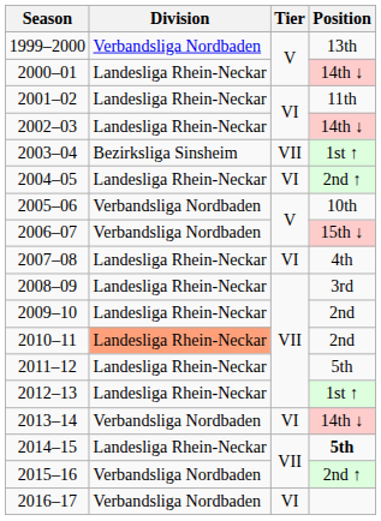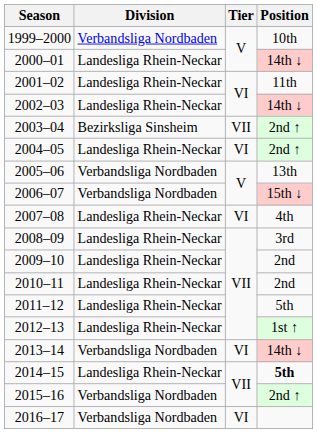 <table class="wikitable">
 <tr>
 <th>Season</th>
 <th>Division</th>
 <th>Tier</th>
 <th>Position</th>
 </tr>
 <tr align="center">
 <td>1999–2000</td>
 <td align="left"><a href='#'>Verbandsliga Nordbaden</a></td>
 <td rowspan=2>V</td>
-<td>13th</td>
+<td>10th</td>
 </tr>
 <tr align="center">
 <td>2000–01</td>
 <td align="left">Landesliga Rhein-Neckar</td>
 <td style="background:#ffcccc">14th ↓</td>
 </tr>
 <tr align="center">
 <td>2001–02</td>
 <td align="left">Landesliga Rhein-Neckar</td>
 <td rowspan=2>VI</td>
 <td>11th</td>
 </tr>
 <tr align="center">
 <td>2002–03</td>
 <td align="left">Landesliga Rhein-Neckar</td>
 <td style="background:#ffcccc">14th ↓</td>
 </tr>
 <tr align="center">
 <td>2003–04</td>
 <td align="left">Bezirksliga Sinsheim</td>
 <td>VII</td>
-<td style="background:#ddffdd">1st ↑</td>
+<td style="background:#ddffdd">2nd ↑</td>
 </tr>
 <tr align="center">
 <td>2004–05</td>
 <td align="left">Landesliga Rhein-Neckar</td>
 <td>VI</td>
 <td style="background:#ddffdd">2nd ↑</td>
 </tr>
 <tr align="center">
 <td>2005–06</td>
 <td align="left">Verbandsliga Nordbaden</td>
 <td rowspan=2>V</td>
-<td>10th</td>
+<td>13th</td>
 </tr>
 <tr align="center">
 <td>2006–07</td>
 <td align="left">Verbandsliga Nordbaden</td>
 <td style="background:#ffcccc">15th ↓</td>
 </tr>
 <tr align="center">
 <td>2007–08</td>
 <td align="left">Landesliga Rhein-Neckar</td>
 <td>VI</td>
 <td>4th</td>
 </tr>
 <tr align="center">
 <td>2008–09</td>
 <td align="left">Landesliga Rhein-Neckar</td>
 <td rowspan=5>VII</td>
 <td>3rd</td>
 </tr>
 <tr align="center">
 <td>2009–10</td>
 <td align="left">Landesliga Rhein-Neckar</td>
 <td>2nd</td>
 </tr>
 <tr align="center">
 <td>2010–11</td>
-<td align="left" style="background: lightsalmon;">Landesliga Rhein-Neckar</td>
+<td align="left">Landesliga Rhein-Neckar</td>
 <td>2nd</td>
 </tr>
 <tr align="center">
 <td>2011–12</td>
 <td align="left">Landesliga Rhein-Neckar</td>
 <td>5th</td>
 </tr>
 <tr align="center">
 <td>2012–13</td>
 <td align="left">Landesliga Rhein-Neckar</td>
 <td style="background:#ddffdd">1st ↑</td>
 </tr>
 <tr align="center">
 <td>2013–14</td>
 <td align="left">Verbandsliga Nordbaden</td>
 <td>VI</td>
 <td style="background:#ffcccc">14th ↓</td>
 </tr>
 <tr align="center">
 <td>2014–15</td>
 <td align="left">Landesliga Rhein-Neckar</td>
 <td rowspan=2>VII</td>
 <td><strong>5th</strong></td>
 </tr>
 <tr align="center">
 <td>2015–16</td>
 <td align="left">Verbandsliga Nordbaden</td>
 <td style="background:#ddffdd">2nd ↑</td>
 </tr>
 <tr align="center">
 <td>2016–17</td>
 <td align="left">Verbandsliga Nordbaden</td>
 <td>VI</td>
 <td></td>
 </tr>
 </table>
